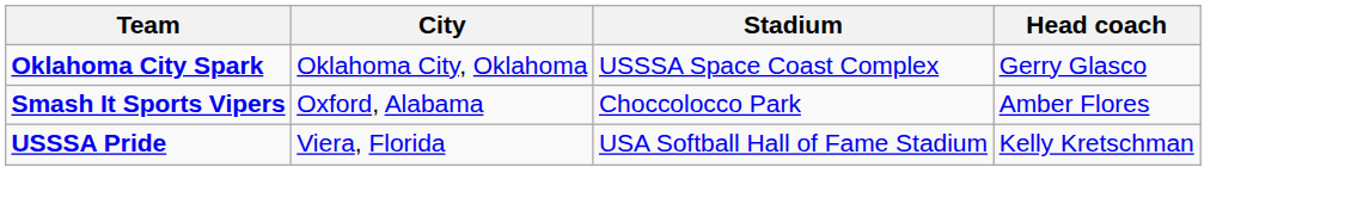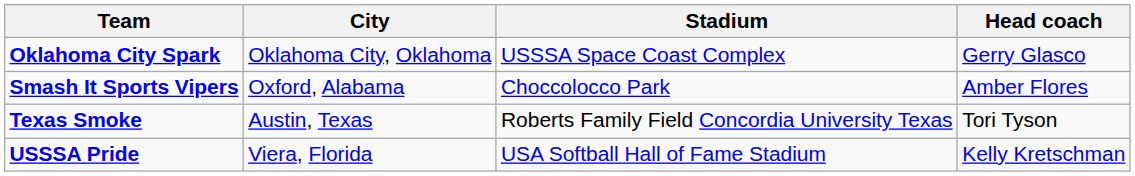 <table class="wikitable">
 <tr>
 <th>Team</th>
 <th>City</th>
 <th>Stadium</th>
 <th>Head coach</th>
 </tr>
 <tr>
 <td><strong><a href='#'>Oklahoma City Spark</a></strong></td>
 <td><a href='#'>Oklahoma City</a>, <a href='#'>Oklahoma</a></td>
 <td><a href='#'>USSSA Space Coast Complex</a></td>
 <td><a href='#'>Gerry Glasco</a></td>
 </tr>
 <tr>
 <td><strong><a href='#'>Smash It Sports Vipers</a></strong></td>
 <td><a href='#'>Oxford</a>, <a href='#'>Alabama</a></td>
 <td><a href='#'>Choccolocco Park</a></td>
 <td><a href='#'>Amber Flores</a></td>
 </tr>
 <tr>
+<td><strong><a href='#'>Texas Smoke</a></strong></td>
+<td><a href='#'>Austin</a>, <a href='#'>Texas</a></td>
+<td>Roberts Family Field <a href='#'>Concordia University Texas</a></td>
+<td>Tori Tyson</td>
+</tr>
+<tr>
 <td><strong><a href='#'>USSSA Pride</a></strong></td>
 <td><a href='#'>Viera</a>, <a href='#'>Florida</a></td>
 <td><a href='#'>USA Softball Hall of Fame Stadium</a></td>
 <td><a href='#'>Kelly Kretschman</a></td>
 </tr>
 </table>
